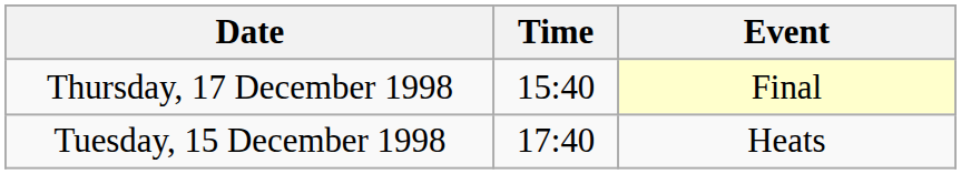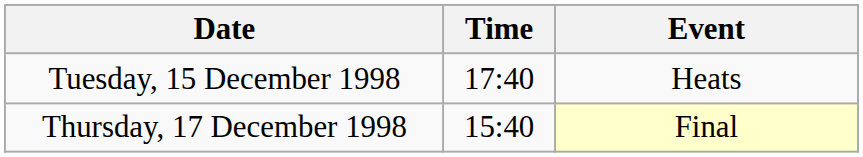 <table class = "wikitable" style="text-align:center;">
 <tr>
 <th width=220>Date</th>
 <th width=50>Time</th>
 <th width=150>Event</th>
 </tr>
 <tr>
+<td>Tuesday, 15 December 1998</td>
+<td>17:40</td>
+<td>Heats</td>
+</tr>
+<tr>
 <td>Thursday, 17 December 1998</td>
 <td>15:40</td>
 <td bgcolor=ffffcc>Final</td>
 </tr>
-<tr>
-<td>Tuesday, 15 December 1998</td>
-<td>17:40</td>
-<td>Heats</td>
-</tr>
 </table>
